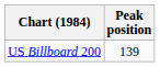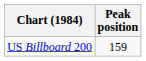 <table class="wikitable sortable">
 <tr>
 <th>Chart (1984)</th>
 <th>Peak<br>position</th>
 </tr>
 <tr>
 <td><a href='#'>US <em>Billboard</em> 200</a></td>
-<td style="text-align:center;">139</td>
+<td style="text-align:center;">159</td>
 </tr>
 </table>
